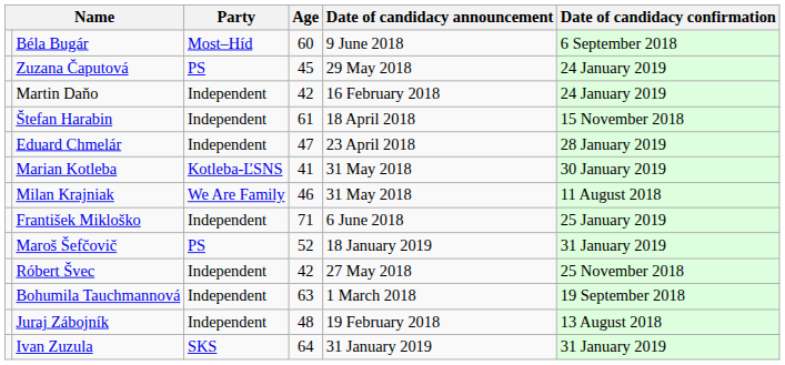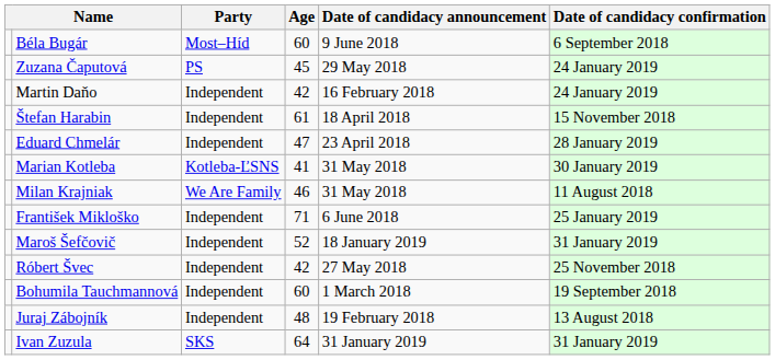 <table class="wikitable sortable numbered firstright">
 <tr>
 <th colspan="2">Name</th>
 <th>Party</th>
 <th>Age</th>
 <th>Date of candidacy announcement</th>
 <th>Date of candidacy confirmation</th>
 </tr>
 <tr>
 <td data-sort-value="Bugár, Béla"></td>
 <td><a href='#'>Béla Bugár</a></td>
 <td><a href='#'>Most–Híd</a></td>
 <td align="center">60</td>
 <td data-sort-value="2018-06-09">9 June 2018</td>
 <td style="background: #ddffdd" data-sort-value="2018-09-06">6 September 2018</td>
 </tr>
 <tr>
 <td data-sort-value="Čaputová, Zuzana"></td>
 <td><a href='#'>Zuzana Čaputová</a></td>
 <td><a href='#'>PS</a></td>
 <td align="center">45</td>
 <td data-sort-value="2018-05-29">29 May 2018</td>
 <td style="background: #ddffdd" data-sort-value="2019-01-24">24 January 2019</td>
 </tr>
 <tr>
 <td data-sort-value="Daňo, Martin"></td>
 <td>Martin Daňo</td>
 <td>Independent</td>
 <td align="center">42</td>
 <td data-sort-value="2018-02-16">16 February 2018</td>
 <td style="background: #ddffdd" data-sort-value="2019-01-24">24 January 2019</td>
 </tr>
 <tr>
 <td data-sort-value="Harabin, Štefan"></td>
 <td><a href='#'>Štefan Harabin</a></td>
 <td>Independent</td>
 <td align="center">61</td>
 <td data-sort-value="2018-04-18">18 April 2018</td>
 <td style="background: #ddffdd" data-sort-value="2018-11-15">15 November 2018</td>
 </tr>
 <tr>
 <td data-sort-value="Chmelár, Eduard"></td>
 <td><a href='#'>Eduard Chmelár</a></td>
 <td>Independent</td>
 <td align="center">47</td>
 <td data-sort-value="2018-04-23">23 April 2018</td>
 <td style="background: #ddffdd" data-sort-value="2019-01-28">28 January 2019</td>
 </tr>
 <tr>
 <td data-sort-value="Kotleba, Marian"></td>
 <td><a href='#'>Marian Kotleba</a></td>
 <td><a href='#'>Kotleba-ĽSNS</a></td>
 <td align="center">41</td>
 <td data-sort-value="2018-05-31">31 May 2018</td>
 <td style="background: #ddffdd" data-sort-value="2019-01-30">30 January 2019</td>
 </tr>
 <tr>
 <td data-sort-value="Krajniak, Milan"></td>
 <td><a href='#'>Milan Krajniak</a></td>
 <td><a href='#'>We Are Family</a></td>
 <td align="center">46</td>
 <td data-sort-value="2018-05-31">31 May 2018</td>
 <td style="background: #ddffdd" data-sort-value="2018-08-11">11 August 2018</td>
 </tr>
 <tr>
 <td data-sort-value="Mikloško, František"></td>
 <td><a href='#'>František Mikloško</a></td>
 <td>Independent</td>
 <td align="center">71</td>
 <td data-sort-value="2018-06-06">6 June 2018</td>
 <td style="background: #ddffdd" data-sort-value="2019-01-25">25 January 2019</td>
 </tr>
 <tr>
 <td data-sort-value="Šefčovič, Maroš"></td>
 <td><a href='#'>Maroš Šefčovič</a></td>
-<td><a href='#'>PS</a></td>
+<td>Independent</td>
 <td align="center">52</td>
 <td data-sort-value="2019-01-18">18 January 2019</td>
 <td style="background: #ddffdd" data-sort-value="2019-01-31">31 January 2019</td>
 </tr>
 <tr>
 <td data-sort-value="Švec, Róber"></td>
 <td><a href='#'>Róbert Švec</a></td>
 <td>Independent</td>
 <td align="center">42</td>
 <td data-sort-value="2018-05-27">27 May 2018</td>
 <td style="background: #ddffdd" data-sort-value="2018-08-13">25 November 2018</td>
 </tr>
 <tr>
 <td data-sort-value="Tauchmannová, Bohumila"></td>
 <td><a href='#'>Bohumila Tauchmannová</a></td>
 <td>Independent</td>
-<td align="center">63</td>
+<td align="center">60</td>
 <td data-sort-value="2018-03-01">1 March 2018</td>
 <td style="background: #ddffdd" data-sort-value="2018-09-19">19 September 2018</td>
 </tr>
 <tr>
 <td data-sort-value="Zábojník, Juraj"></td>
 <td><a href='#'>Juraj Zábojník</a></td>
 <td>Independent</td>
 <td align="center">48</td>
 <td data-sort-value="2018-02-19">19 February 2018</td>
 <td style="background: #ddffdd" data-sort-value="2018-08-13">13 August 2018</td>
 </tr>
 <tr>
 <td data-sort-value="Zuzula, Ivan"></td>
 <td><a href='#'>Ivan Zuzula</a></td>
 <td><a href='#'>SKS</a></td>
 <td align="center">64</td>
 <td data-sort-value="2019-01-31">31 January 2019</td>
 <td style="background: #ddffdd" data-sort-value="2018-08-13">31 January 2019</td>
 </tr>
 </table>
